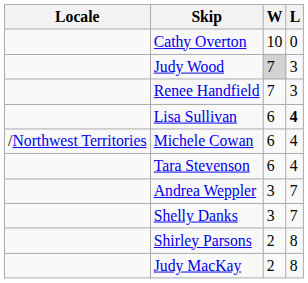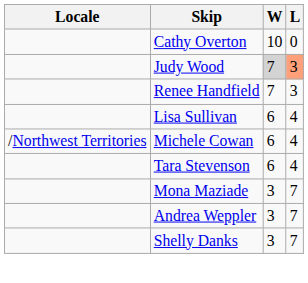 <table class="wikitable" border="1">
 <tr>
 <th>Locale</th>
 <th>Skip</th>
 <th>W</th>
 <th>L</th>
 </tr>
 <tr>
 <td></td>
 <td><a href='#'>Cathy Overton</a></td>
 <td>10</td>
 <td>0</td>
 </tr>
 <tr>
 <td></td>
 <td><a href='#'>Judy Wood</a></td>
 <td style="background: lightgrey;">7</td>
-<td>3</td>
+<td style="background: lightsalmon;">3</td>
 </tr>
 <tr>
 <td></td>
 <td><a href='#'>Renee Handfield</a></td>
 <td>7</td>
 <td>3</td>
 </tr>
 <tr>
 <td></td>
 <td><a href='#'>Lisa Sullivan</a></td>
 <td>6</td>
-<td><strong>4</strong></td>
+<td>4</td>
 </tr>
 <tr>
 <td>/<a href='#'>Northwest Territories</a></td>
 <td><a href='#'>Michele Cowan</a></td>
 <td>6</td>
 <td>4</td>
 </tr>
 <tr>
 <td></td>
 <td><a href='#'>Tara Stevenson</a></td>
 <td>6</td>
 <td>4</td>
 </tr>
 <tr>
 <td></td>
+<td><a href='#'>Mona Maziade</a></td>
+<td>3</td>
+<td>7</td>
+</tr>
+<tr>
+<td></td>
 <td><a href='#'>Andrea Weppler</a></td>
 <td>3</td>
 <td>7</td>
 </tr>
 <tr>
 <td></td>
 <td><a href='#'>Shelly Danks</a></td>
 <td>3</td>
 <td>7</td>
 </tr>
-<tr>
-<td></td>
-<td><a href='#'>Shirley Parsons</a></td>
-<td>2</td>
-<td>8</td>
-</tr>
-<tr>
-<td></td>
-<td><a href='#'>Judy MacKay</a></td>
-<td>2</td>
-<td>8</td>
-</tr>
 </table>
